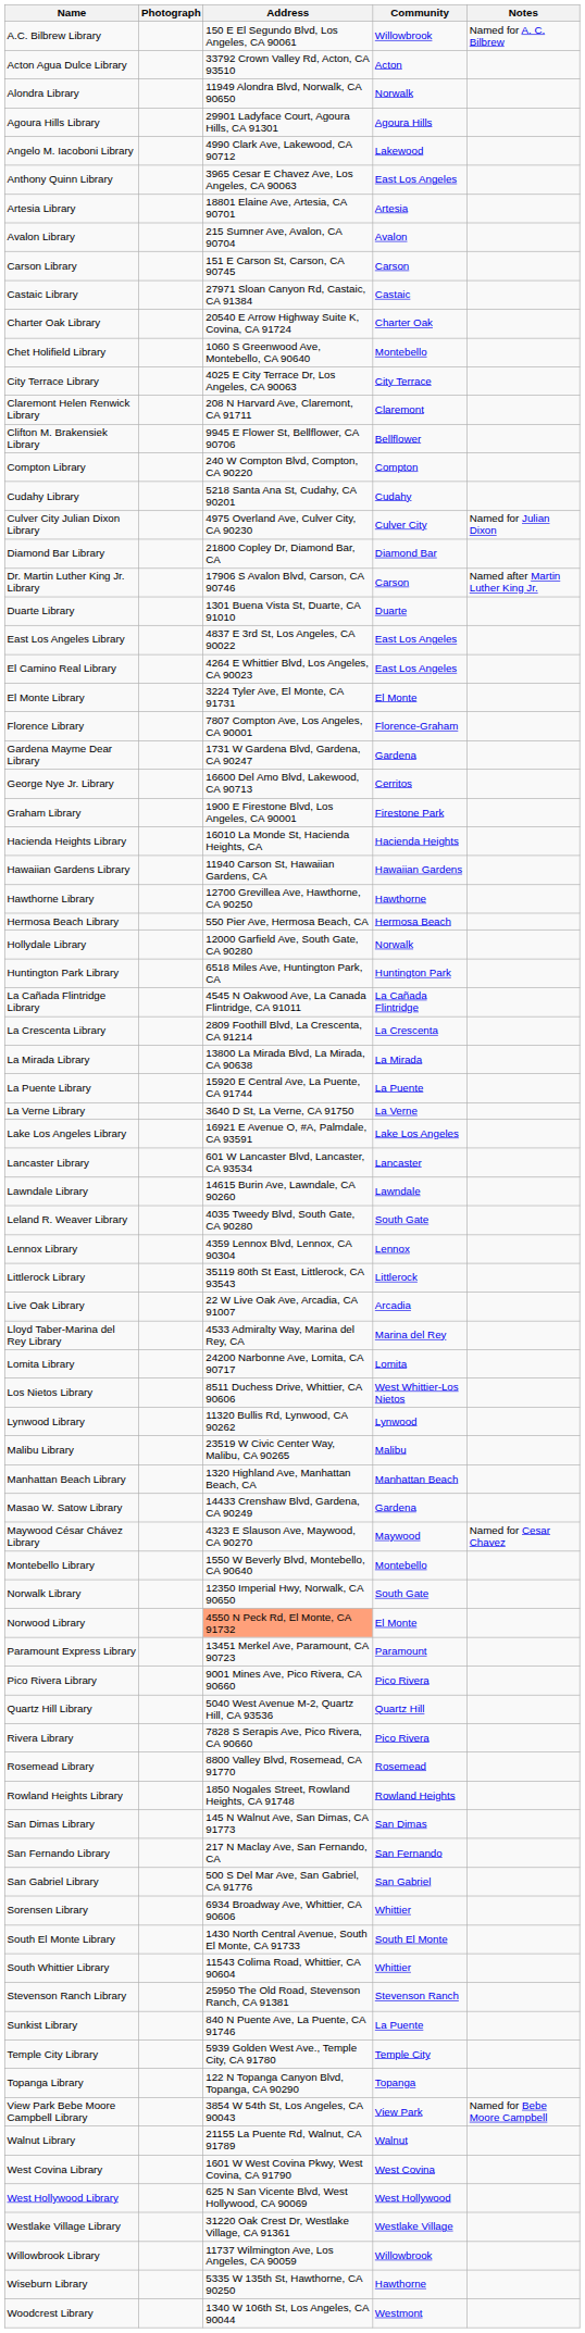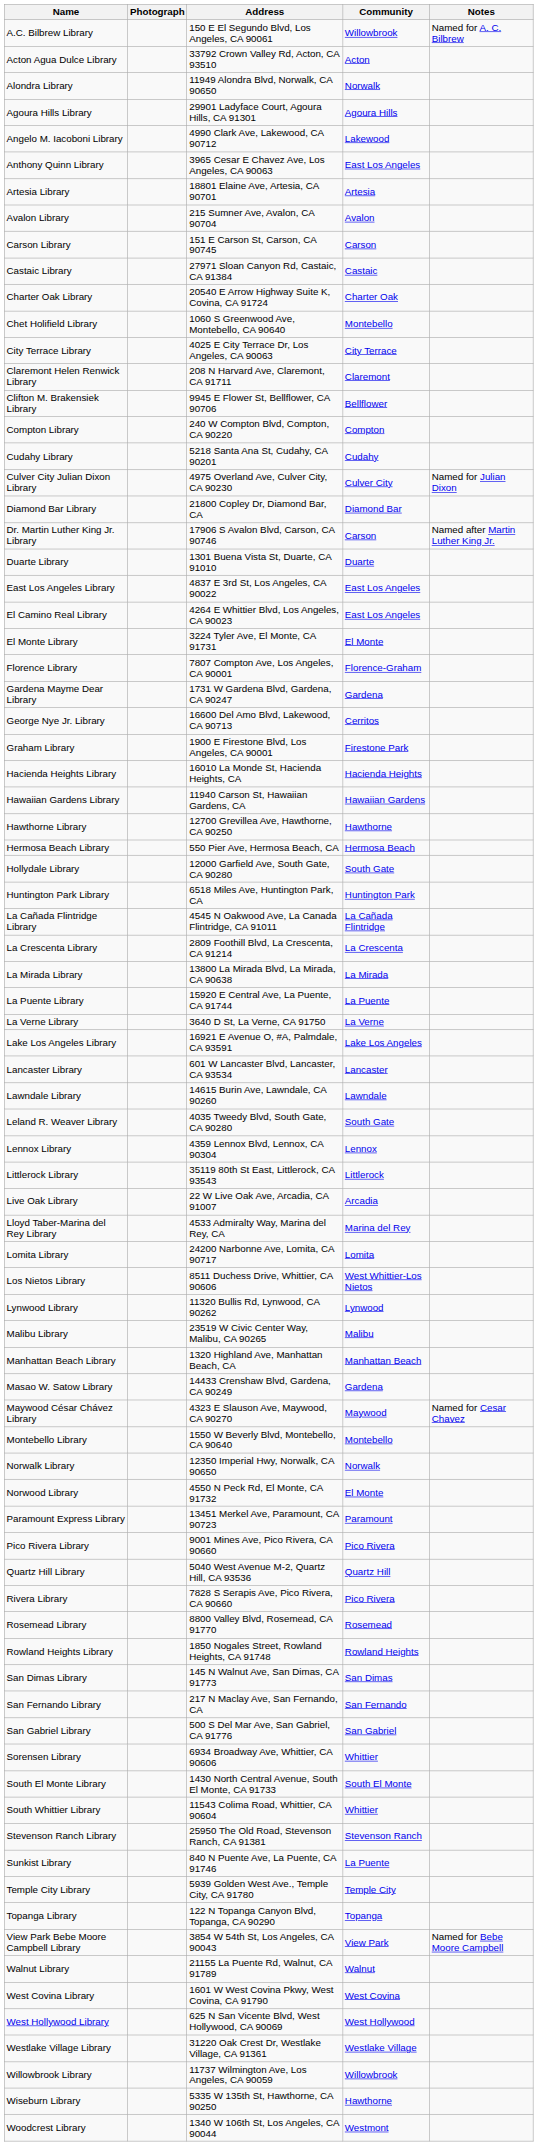 <table class="wikitable sortable">
 <tr>
 <th>Name</th>
 <th>Photograph</th>
 <th>Address</th>
 <th>Community</th>
 <th>Notes</th>
 </tr>
 <tr>
 <td>A.C. Bilbrew Library</td>
 <td></td>
 <td>150 E El Segundo Blvd, Los Angeles, CA 90061</td>
 <td><a href='#'>Willowbrook</a></td>
 <td>Named for <a href='#'>A. C. Bilbrew</a> </td>
 </tr>
 <tr>
 <td>Acton Agua Dulce Library</td>
 <td></td>
 <td>33792 Crown Valley Rd, Acton, CA 93510</td>
 <td><a href='#'>Acton</a></td>
 <td></td>
 </tr>
 <tr>
 <td>Alondra Library</td>
 <td></td>
 <td>11949 Alondra Blvd, Norwalk, CA 90650</td>
 <td><a href='#'>Norwalk</a></td>
 <td></td>
 </tr>
 <tr>
 <td>Agoura Hills Library</td>
 <td></td>
 <td>29901 Ladyface Court, Agoura Hills, CA 91301</td>
 <td><a href='#'>Agoura Hills</a></td>
 <td></td>
 </tr>
 <tr>
 <td>Angelo M. Iacoboni Library</td>
 <td></td>
 <td>4990 Clark Ave, Lakewood, CA 90712</td>
 <td><a href='#'>Lakewood</a></td>
 <td></td>
 </tr>
 <tr>
 <td>Anthony Quinn Library</td>
 <td></td>
 <td>3965 Cesar E Chavez Ave, Los Angeles, CA 90063</td>
 <td><a href='#'>East Los Angeles</a></td>
 <td></td>
 </tr>
 <tr>
 <td>Artesia Library</td>
 <td></td>
 <td>18801 Elaine Ave, Artesia, CA 90701</td>
 <td><a href='#'>Artesia</a></td>
 <td></td>
 </tr>
 <tr>
 <td>Avalon Library</td>
 <td></td>
 <td>215 Sumner Ave, Avalon, CA 90704</td>
 <td><a href='#'>Avalon</a></td>
 <td></td>
 </tr>
 <tr>
 <td>Carson Library</td>
 <td></td>
 <td>151 E Carson St, Carson, CA 90745</td>
 <td><a href='#'>Carson</a></td>
 <td></td>
 </tr>
 <tr>
 <td>Castaic Library</td>
 <td></td>
 <td>27971 Sloan Canyon Rd, Castaic, CA 91384</td>
 <td><a href='#'>Castaic</a></td>
 <td></td>
 </tr>
 <tr>
 <td>Charter Oak Library</td>
 <td></td>
 <td>20540 E Arrow Highway Suite K, Covina, CA 91724</td>
 <td><a href='#'>Charter Oak</a></td>
 <td></td>
 </tr>
 <tr>
 <td>Chet Holifield Library</td>
 <td></td>
 <td>1060 S Greenwood Ave, Montebello, CA 90640</td>
 <td><a href='#'>Montebello</a></td>
 <td></td>
 </tr>
 <tr>
 <td>City Terrace Library</td>
 <td></td>
 <td>4025 E City Terrace Dr, Los Angeles, CA 90063</td>
 <td><a href='#'>City Terrace</a></td>
 <td></td>
 </tr>
 <tr>
 <td>Claremont Helen Renwick Library</td>
 <td></td>
 <td>208 N Harvard Ave, Claremont, CA 91711</td>
 <td><a href='#'>Claremont</a></td>
 <td></td>
 </tr>
 <tr>
 <td>Clifton M. Brakensiek Library</td>
 <td></td>
 <td>9945 E Flower St, Bellflower, CA 90706</td>
 <td><a href='#'>Bellflower</a></td>
 <td></td>
 </tr>
 <tr>
 <td>Compton Library</td>
 <td></td>
 <td>240 W Compton Blvd, Compton, CA 90220</td>
 <td><a href='#'>Compton</a></td>
 <td></td>
 </tr>
 <tr>
 <td>Cudahy Library</td>
 <td></td>
 <td>5218 Santa Ana St, Cudahy, CA 90201</td>
 <td><a href='#'>Cudahy</a></td>
 <td></td>
 </tr>
 <tr>
 <td>Culver City Julian Dixon Library</td>
 <td></td>
 <td>4975 Overland Ave, Culver City, CA 90230</td>
 <td><a href='#'>Culver City</a></td>
 <td>Named for <a href='#'>Julian Dixon</a></td>
 </tr>
 <tr>
 <td>Diamond Bar Library</td>
 <td></td>
 <td>21800 Copley Dr, Diamond Bar, CA</td>
 <td><a href='#'>Diamond Bar</a></td>
 <td></td>
 </tr>
 <tr>
 <td>Dr. Martin Luther King Jr. Library</td>
 <td></td>
 <td>17906 S Avalon Blvd, Carson, CA 90746</td>
 <td><a href='#'>Carson</a></td>
 <td>Named after <a href='#'>Martin Luther King Jr.</a></td>
 </tr>
 <tr>
 <td>Duarte Library</td>
 <td></td>
 <td>1301 Buena Vista St, Duarte, CA 91010</td>
 <td><a href='#'>Duarte</a></td>
 <td></td>
 </tr>
 <tr>
 <td>East Los Angeles Library</td>
 <td></td>
 <td>4837 E 3rd St, Los Angeles, CA 90022</td>
 <td><a href='#'>East Los Angeles</a></td>
 <td></td>
 </tr>
 <tr>
 <td>El Camino Real Library</td>
 <td></td>
 <td>4264 E Whittier Blvd, Los Angeles, CA 90023</td>
 <td><a href='#'>East Los Angeles</a></td>
 <td></td>
 </tr>
 <tr>
 <td>El Monte Library</td>
 <td></td>
 <td>3224 Tyler Ave, El Monte, CA 91731</td>
 <td><a href='#'>El Monte</a></td>
 <td></td>
 </tr>
 <tr>
 <td>Florence Library</td>
 <td></td>
 <td>7807 Compton Ave, Los Angeles, CA 90001</td>
 <td><a href='#'>Florence-Graham</a></td>
 <td></td>
 </tr>
 <tr>
 <td>Gardena Mayme Dear Library</td>
 <td></td>
 <td>1731 W Gardena Blvd, Gardena, CA 90247</td>
 <td><a href='#'>Gardena</a></td>
 <td></td>
 </tr>
 <tr>
 <td>George Nye Jr. Library</td>
 <td></td>
 <td>16600 Del Amo Blvd, Lakewood, CA 90713</td>
 <td><a href='#'>Cerritos</a></td>
 <td></td>
 </tr>
 <tr>
 <td>Graham Library</td>
 <td></td>
 <td>1900 E Firestone Blvd, Los Angeles, CA 90001</td>
 <td><a href='#'>Firestone Park</a></td>
 <td></td>
 </tr>
 <tr>
 <td>Hacienda Heights Library</td>
 <td></td>
 <td>16010 La Monde St, Hacienda Heights, CA</td>
 <td><a href='#'>Hacienda Heights</a></td>
 <td></td>
 </tr>
 <tr>
 <td>Hawaiian Gardens Library</td>
 <td></td>
 <td>11940 Carson St, Hawaiian Gardens, CA</td>
 <td><a href='#'>Hawaiian Gardens</a></td>
 <td></td>
 </tr>
 <tr>
 <td>Hawthorne Library</td>
 <td></td>
 <td>12700 Grevillea Ave, Hawthorne, CA 90250</td>
 <td><a href='#'>Hawthorne</a></td>
 <td></td>
 </tr>
 <tr>
 <td>Hermosa Beach Library</td>
 <td></td>
 <td>550 Pier Ave, Hermosa Beach, CA</td>
 <td><a href='#'>Hermosa Beach</a></td>
 <td></td>
 </tr>
 <tr>
 <td>Hollydale Library</td>
 <td></td>
 <td>12000 Garfield Ave, South Gate, CA 90280</td>
-<td><a href='#'>Norwalk</a></td>
+<td><a href='#'>South Gate</a></td>
 <td></td>
 </tr>
 <tr>
 <td>Huntington Park Library</td>
 <td></td>
 <td>6518 Miles Ave, Huntington Park, CA</td>
 <td><a href='#'>Huntington Park</a></td>
 <td></td>
 </tr>
 <tr>
 <td>La Cañada Flintridge Library</td>
 <td></td>
 <td>4545 N Oakwood Ave, La Canada Flintridge, CA 91011</td>
 <td><a href='#'>La Cañada Flintridge</a></td>
 <td></td>
 </tr>
 <tr>
 <td>La Crescenta Library</td>
 <td></td>
 <td>2809 Foothill Blvd, La Crescenta, CA 91214</td>
 <td><a href='#'>La Crescenta</a></td>
 <td></td>
 </tr>
 <tr>
 <td>La Mirada Library</td>
 <td></td>
 <td>13800 La Mirada Blvd, La Mirada, CA 90638</td>
 <td><a href='#'>La Mirada</a></td>
 <td></td>
 </tr>
 <tr>
 <td>La Puente Library</td>
 <td></td>
 <td>15920 E Central Ave, La Puente, CA 91744</td>
 <td><a href='#'>La Puente</a></td>
 <td></td>
 </tr>
 <tr>
 <td>La Verne Library</td>
 <td></td>
 <td>3640 D St, La Verne, CA 91750</td>
 <td><a href='#'>La Verne</a></td>
 <td></td>
 </tr>
 <tr>
 <td>Lake Los Angeles Library</td>
 <td></td>
 <td>16921 E Avenue O, #A, Palmdale, CA 93591</td>
 <td><a href='#'>Lake Los Angeles</a></td>
 <td></td>
 </tr>
 <tr>
 <td>Lancaster Library</td>
 <td></td>
 <td>601 W Lancaster Blvd, Lancaster, CA 93534</td>
 <td><a href='#'>Lancaster</a></td>
 <td></td>
 </tr>
 <tr>
 <td>Lawndale Library</td>
 <td></td>
 <td>14615 Burin Ave, Lawndale, CA 90260</td>
 <td><a href='#'>Lawndale</a></td>
 <td></td>
 </tr>
 <tr>
 <td>Leland R. Weaver Library</td>
 <td></td>
 <td>4035 Tweedy Blvd, South Gate, CA 90280</td>
 <td><a href='#'>South Gate</a></td>
 <td></td>
 </tr>
 <tr>
 <td>Lennox Library</td>
 <td></td>
 <td>4359 Lennox Blvd, Lennox, CA 90304</td>
 <td><a href='#'>Lennox</a></td>
 <td></td>
 </tr>
 <tr>
 <td>Littlerock Library</td>
 <td></td>
 <td>35119 80th St East, Littlerock, CA 93543</td>
 <td><a href='#'>Littlerock</a></td>
 <td></td>
 </tr>
 <tr>
 <td>Live Oak Library</td>
 <td></td>
 <td>22 W Live Oak Ave, Arcadia, CA 91007</td>
 <td><a href='#'>Arcadia</a></td>
 <td></td>
 </tr>
 <tr>
 <td>Lloyd Taber-Marina del Rey Library</td>
 <td></td>
 <td>4533 Admiralty Way, Marina del Rey, CA</td>
 <td><a href='#'>Marina del Rey</a></td>
 <td></td>
 </tr>
 <tr>
 <td>Lomita Library</td>
 <td></td>
 <td>24200 Narbonne Ave, Lomita, CA 90717</td>
 <td><a href='#'>Lomita</a></td>
 <td></td>
 </tr>
 <tr>
 <td>Los Nietos Library</td>
 <td></td>
 <td>8511 Duchess Drive, Whittier, CA 90606</td>
 <td><a href='#'>West Whittier-Los Nietos</a></td>
 <td></td>
 </tr>
 <tr>
 <td>Lynwood Library</td>
 <td></td>
 <td>11320 Bullis Rd, Lynwood, CA 90262</td>
 <td><a href='#'>Lynwood</a></td>
 <td></td>
 </tr>
 <tr>
 <td>Malibu Library</td>
 <td></td>
 <td>23519 W Civic Center Way, Malibu, CA 90265</td>
 <td><a href='#'>Malibu</a></td>
 <td></td>
 </tr>
 <tr>
 <td>Manhattan Beach Library</td>
 <td></td>
 <td>1320 Highland Ave, Manhattan Beach, CA</td>
 <td><a href='#'>Manhattan Beach</a></td>
 <td></td>
 </tr>
 <tr>
 <td>Masao W. Satow Library</td>
 <td></td>
 <td>14433 Crenshaw Blvd, Gardena, CA 90249</td>
 <td><a href='#'>Gardena</a></td>
 <td></td>
 </tr>
 <tr>
 <td>Maywood César Chávez Library</td>
 <td></td>
 <td>4323 E Slauson Ave, Maywood, CA 90270</td>
 <td><a href='#'>Maywood</a></td>
 <td>Named for <a href='#'>Cesar Chavez</a></td>
 </tr>
 <tr>
 <td>Montebello Library</td>
 <td></td>
 <td>1550 W Beverly Blvd, Montebello, CA 90640</td>
 <td><a href='#'>Montebello</a></td>
 <td></td>
 </tr>
 <tr>
 <td>Norwalk Library</td>
 <td></td>
 <td>12350 Imperial Hwy, Norwalk, CA 90650</td>
-<td><a href='#'>South Gate</a></td>
+<td><a href='#'>Norwalk</a></td>
 <td></td>
 </tr>
 <tr>
 <td>Norwood Library</td>
 <td></td>
-<td style="background: lightsalmon;">4550 N Peck Rd, El Monte, CA 91732</td>
+<td>4550 N Peck Rd, El Monte, CA 91732</td>
 <td><a href='#'>El Monte</a></td>
 <td></td>
 </tr>
 <tr>
 <td>Paramount Express Library</td>
 <td></td>
 <td>13451 Merkel Ave, Paramount, CA 90723</td>
 <td><a href='#'>Paramount</a></td>
 <td></td>
 </tr>
 <tr>
 <td>Pico Rivera Library</td>
 <td></td>
 <td>9001 Mines Ave, Pico Rivera, CA 90660</td>
 <td><a href='#'>Pico Rivera</a></td>
 <td></td>
 </tr>
 <tr>
 <td>Quartz Hill Library</td>
 <td></td>
 <td>5040 West Avenue M-2, Quartz Hill, CA 93536</td>
 <td><a href='#'>Quartz Hill</a></td>
 <td></td>
 </tr>
 <tr>
 <td>Rivera Library</td>
 <td></td>
 <td>7828 S Serapis Ave, Pico Rivera, CA 90660</td>
 <td><a href='#'>Pico Rivera</a></td>
 <td></td>
 </tr>
 <tr>
 <td>Rosemead Library</td>
 <td></td>
 <td>8800 Valley Blvd, Rosemead, CA 91770</td>
 <td><a href='#'>Rosemead</a></td>
 <td></td>
 </tr>
 <tr>
 <td>Rowland Heights Library</td>
 <td></td>
 <td>1850 Nogales Street, Rowland Heights, CA 91748</td>
 <td><a href='#'>Rowland Heights</a></td>
 <td></td>
 </tr>
 <tr>
 <td>San Dimas Library</td>
 <td></td>
 <td>145 N Walnut Ave, San Dimas, CA 91773</td>
 <td><a href='#'>San Dimas</a></td>
 <td></td>
 </tr>
 <tr>
 <td>San Fernando Library</td>
 <td></td>
 <td>217 N Maclay Ave, San Fernando, CA</td>
 <td><a href='#'>San Fernando</a></td>
 <td></td>
 </tr>
 <tr>
 <td>San Gabriel Library</td>
 <td></td>
 <td>500 S Del Mar Ave, San Gabriel, CA 91776</td>
 <td><a href='#'>San Gabriel</a></td>
 <td></td>
 </tr>
 <tr>
 <td>Sorensen Library</td>
 <td></td>
 <td>6934 Broadway Ave, Whittier, CA 90606</td>
 <td><a href='#'>Whittier</a></td>
 <td></td>
 </tr>
 <tr>
 <td>South El Monte Library</td>
 <td></td>
 <td>1430 North Central Avenue, South El Monte, CA 91733</td>
 <td><a href='#'>South El Monte</a></td>
 <td></td>
 </tr>
 <tr>
 <td>South Whittier Library</td>
 <td></td>
 <td>11543 Colima Road, Whittier, CA 90604</td>
 <td><a href='#'>Whittier</a></td>
 <td></td>
 </tr>
 <tr>
 <td>Stevenson Ranch Library</td>
 <td></td>
 <td>25950 The Old Road, Stevenson Ranch, CA 91381</td>
 <td><a href='#'>Stevenson Ranch</a></td>
 <td></td>
 </tr>
 <tr>
 <td>Sunkist Library</td>
 <td></td>
 <td>840 N Puente Ave, La Puente, CA 91746</td>
 <td><a href='#'>La Puente</a></td>
 <td></td>
 </tr>
 <tr>
 <td>Temple City Library</td>
 <td></td>
 <td>5939 Golden West Ave., Temple City, CA 91780</td>
 <td><a href='#'>Temple City</a></td>
 <td></td>
 </tr>
 <tr>
 <td>Topanga Library</td>
 <td></td>
 <td>122 N Topanga Canyon Blvd, Topanga, CA 90290</td>
 <td><a href='#'>Topanga</a></td>
 <td></td>
 </tr>
 <tr>
 <td>View Park Bebe Moore Campbell Library</td>
 <td></td>
 <td>3854 W 54th St, Los Angeles, CA 90043</td>
 <td><a href='#'>View Park</a></td>
 <td>Named for <a href='#'>Bebe Moore Campbell</a> </td>
 </tr>
 <tr>
 <td>Walnut Library</td>
 <td></td>
 <td>21155 La Puente Rd, Walnut, CA 91789</td>
 <td><a href='#'>Walnut</a></td>
 <td></td>
 </tr>
 <tr>
 <td>West Covina Library</td>
 <td></td>
 <td>1601 W West Covina Pkwy, West Covina, CA 91790</td>
 <td><a href='#'>West Covina</a></td>
 <td></td>
 </tr>
 <tr>
 <td><a href='#'>West Hollywood Library</a></td>
 <td></td>
 <td>625 N San Vicente Blvd, West Hollywood, CA 90069</td>
 <td><a href='#'>West Hollywood</a></td>
 <td></td>
 </tr>
 <tr>
 <td>Westlake Village Library</td>
 <td></td>
 <td>31220 Oak Crest Dr, Westlake Village, CA 91361</td>
 <td><a href='#'>Westlake Village</a></td>
 <td></td>
 </tr>
 <tr>
 <td>Willowbrook Library</td>
 <td></td>
 <td>11737 Wilmington Ave, Los Angeles, CA 90059</td>
 <td><a href='#'>Willowbrook</a></td>
 <td></td>
 </tr>
 <tr>
 <td>Wiseburn Library</td>
 <td></td>
 <td>5335 W 135th St, Hawthorne, CA 90250</td>
 <td><a href='#'>Hawthorne</a></td>
 <td></td>
 </tr>
 <tr>
 <td>Woodcrest Library</td>
 <td></td>
 <td>1340 W 106th St, Los Angeles, CA 90044</td>
 <td><a href='#'>Westmont</a></td>
 <td></td>
 </tr>
 </table>
